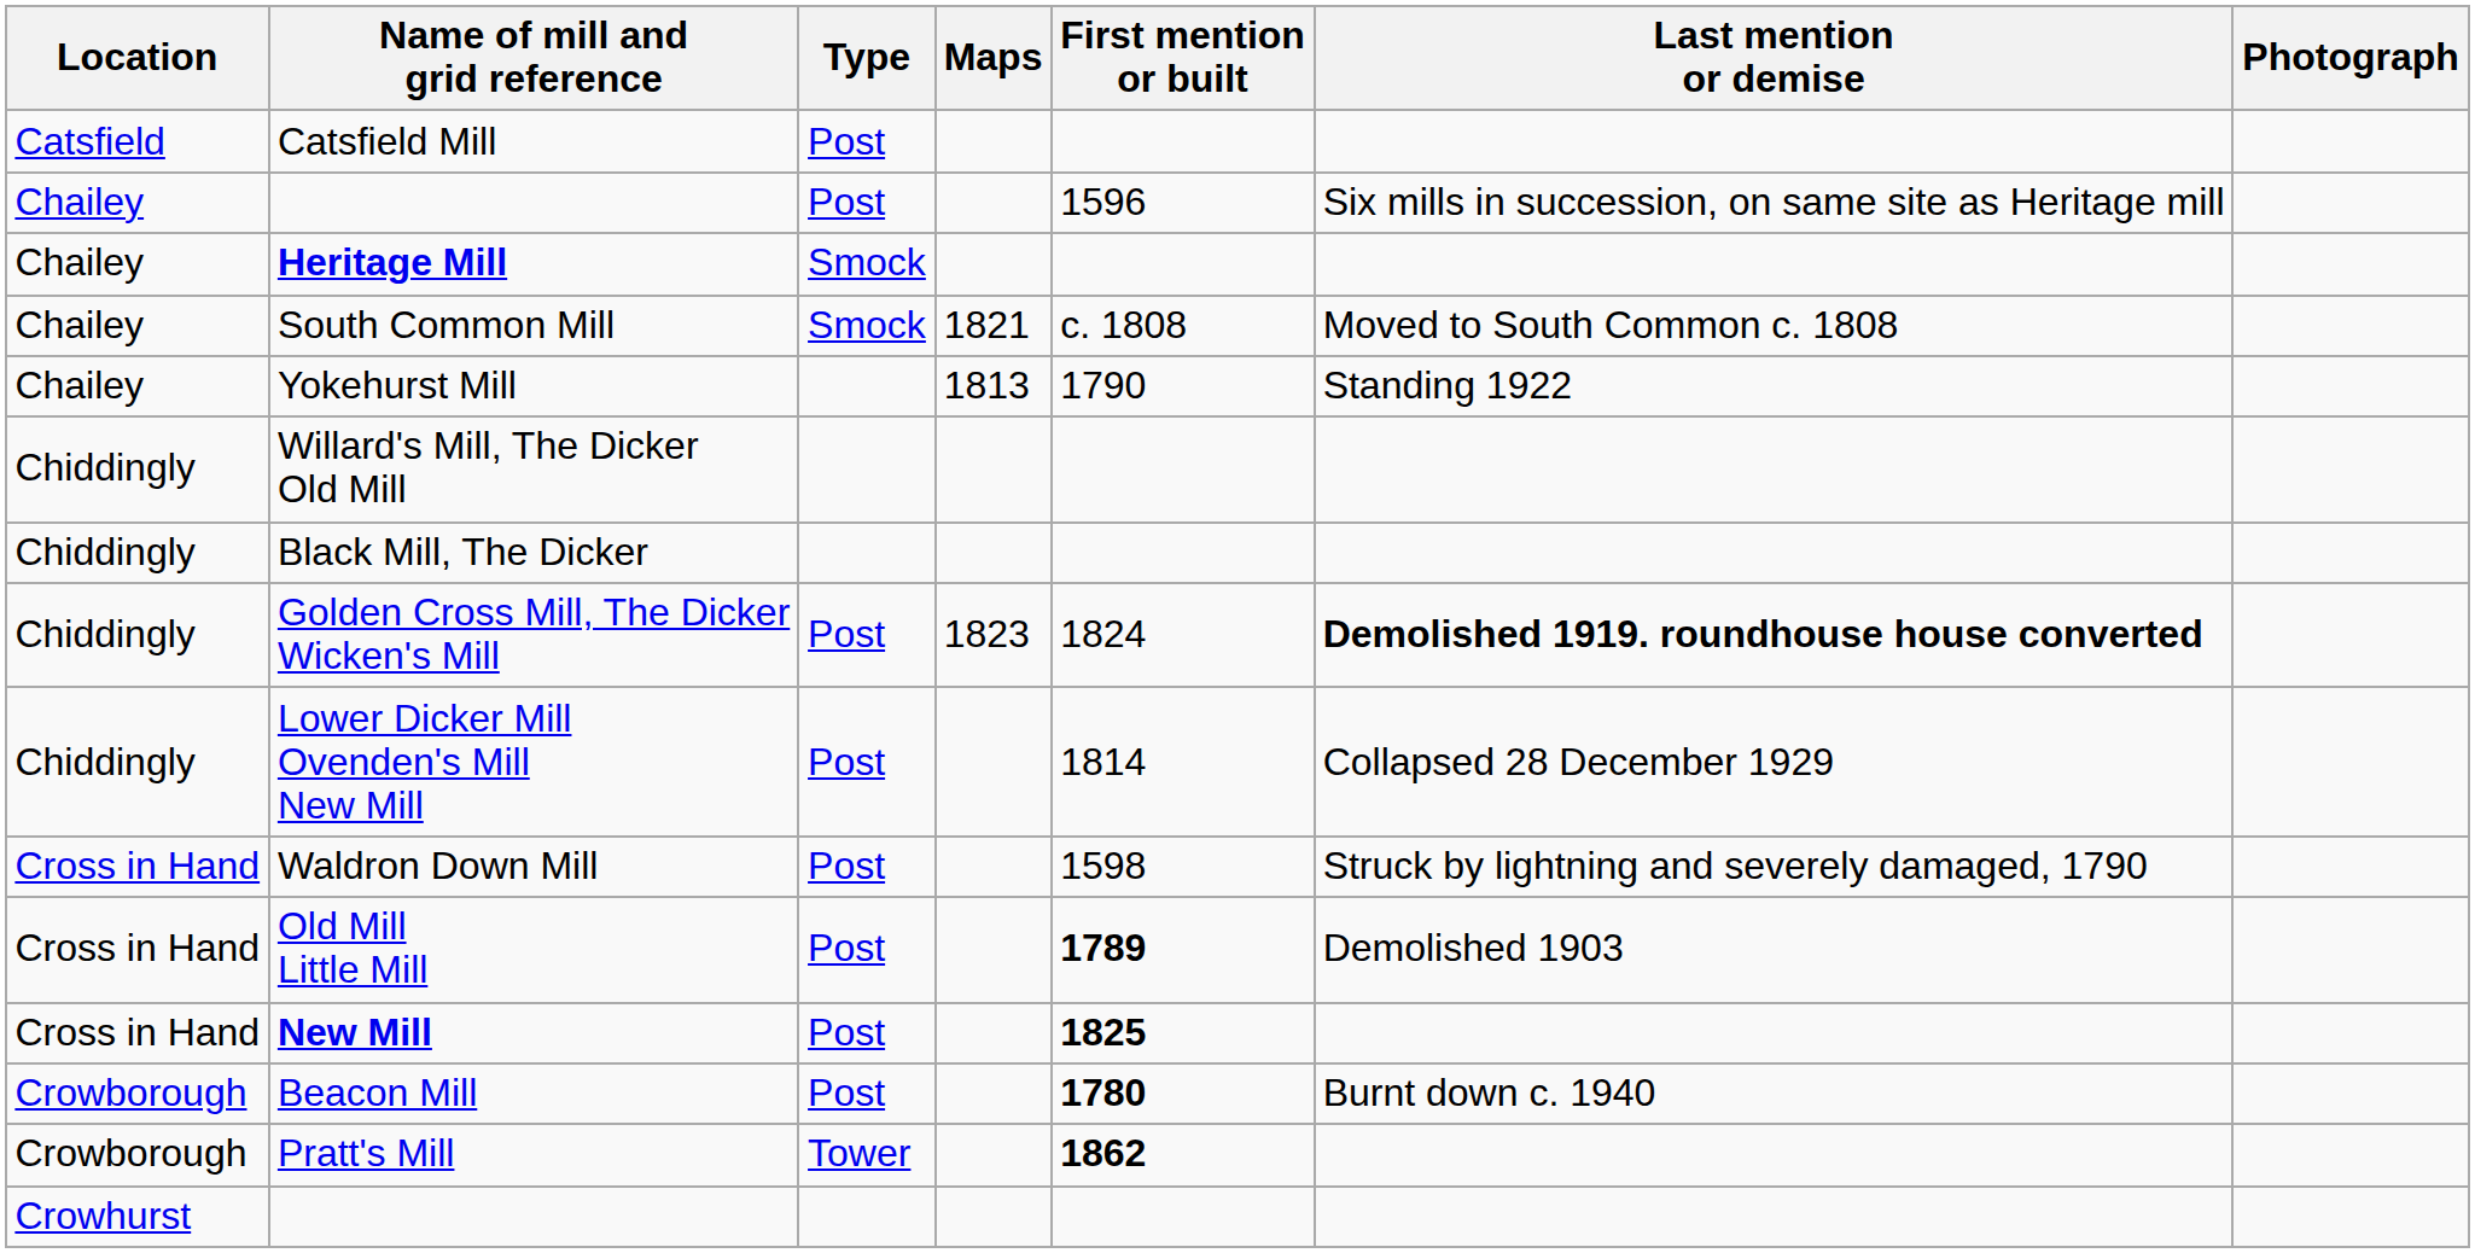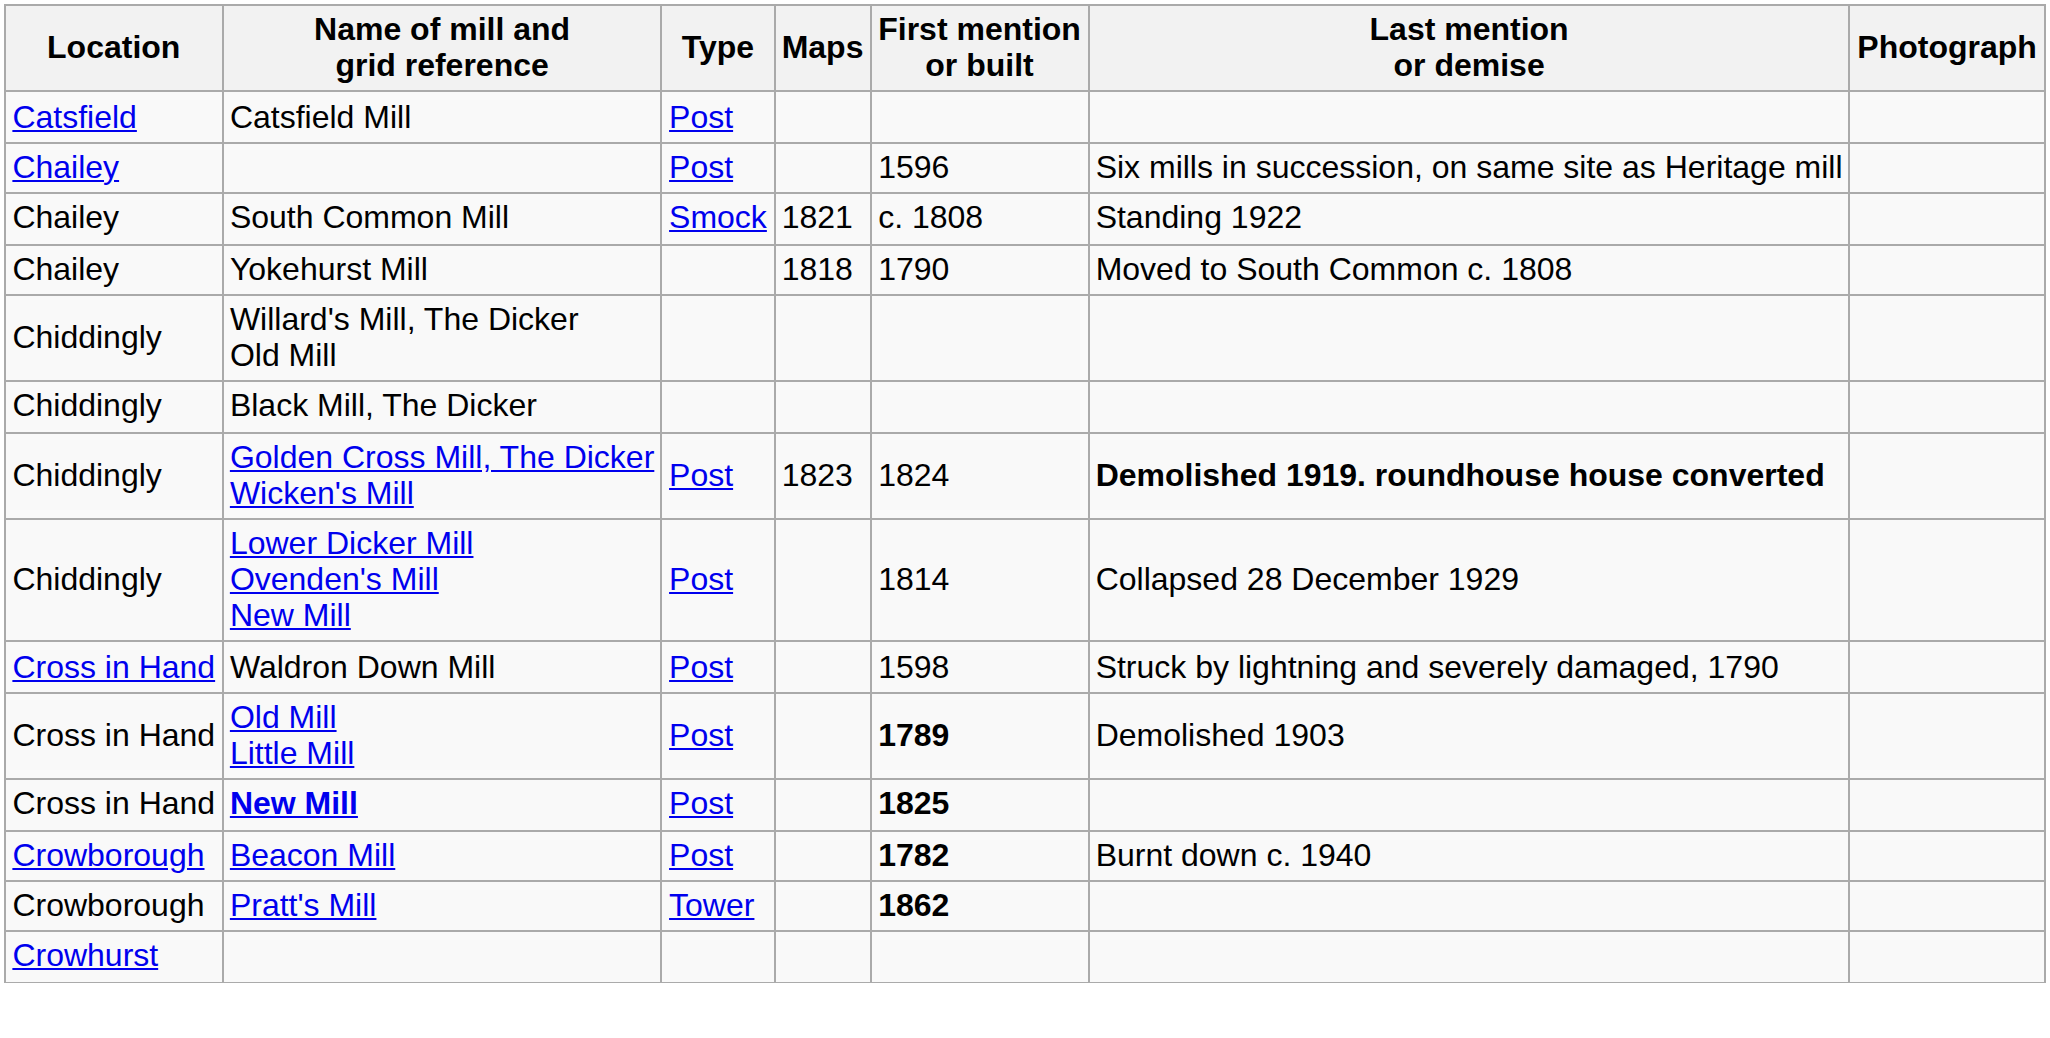 <table class="wikitable">
 <tr>
 <th>Location</th>
 <th>Name of mill and<br>grid reference</th>
 <th>Type</th>
 <th>Maps</th>
 <th>First mention<br>or built</th>
 <th>Last mention<br> or demise</th>
 <th>Photograph</th>
 </tr>
 <tr>
 <td><a href='#'>Catsfield</a></td>
 <td>Catsfield Mill</td>
 <td><a href='#'>Post</a></td>
 <td></td>
 <td></td>
 <td></td>
 <td></td>
 </tr>
 <tr>
 <td><a href='#'>Chailey</a></td>
 <td></td>
 <td><a href='#'>Post</a></td>
 <td></td>
 <td>1596</td>
 <td>Six mills in succession, on same site as Heritage mill</td>
 <td></td>
 </tr>
 <tr>
 <td>Chailey</td>
-<td><strong><a href='#'>Heritage Mill</a></strong><br></td>
-<td><a href='#'>Smock</a></td>
-<td></td>
-<td></td>
-<td></td>
-<td></td>
-</tr>
-<tr>
-<td>Chailey</td>
 <td>South Common Mill</td>
 <td><a href='#'>Smock</a><br></td>
 <td>1821</td>
 <td>c. 1808</td>
-<td>Moved to South Common c. 1808</td>
+<td>Standing 1922<br></td>
 <td></td>
 </tr>
 <tr>
 <td>Chailey</td>
 <td>Yokehurst Mill</td>
 <td></td>
-<td>1813</td>
+<td>1818</td>
 <td>1790</td>
-<td>Standing 1922<br></td>
+<td>Moved to South Common c. 1808</td>
 <td></td>
 </tr>
 <tr>
 <td>Chiddingly</td>
 <td>Willard's Mill, The Dicker<br>Old Mill</td>
 <td></td>
 <td></td>
 <td></td>
 <td></td>
 <td></td>
 </tr>
 <tr>
 <td>Chiddingly</td>
 <td>Black Mill, The Dicker</td>
 <td></td>
 <td></td>
 <td></td>
 <td></td>
 <td></td>
 </tr>
 <tr>
 <td>Chiddingly</td>
 <td><a href='#'>Golden Cross Mill, The Dicker<br>Wicken's Mill</a><br></td>
 <td><a href='#'>Post</a></td>
 <td>1823</td>
 <td>1824</td>
 <td><strong>Demolished 1919. roundhouse house converted<br></strong></td>
 <td></td>
 </tr>
 <tr>
 <td>Chiddingly</td>
 <td><a href='#'>Lower Dicker Mill<br>Ovenden's Mill<br>New Mill</a></td>
 <td><a href='#'>Post</a></td>
 <td></td>
 <td>1814</td>
 <td>Collapsed 28 December 1929</td>
 <td></td>
 </tr>
 <tr>
 <td><a href='#'>Cross in Hand</a></td>
 <td>Waldron Down Mill<br></td>
 <td><a href='#'>Post</a></td>
 <td></td>
 <td>1598</td>
 <td>Struck by lightning and severely damaged, 1790</td>
 <td></td>
 </tr>
 <tr>
 <td>Cross in Hand</td>
 <td><a href='#'>Old Mill<br>Little Mill</a><br></td>
 <td><a href='#'>Post</a></td>
 <td></td>
 <td><strong>1789</strong></td>
 <td>Demolished 1903<br></td>
 <td></td>
 </tr>
 <tr>
 <td>Cross in Hand</td>
 <td><strong><a href='#'>New Mill</a></strong><br></td>
 <td><a href='#'>Post</a></td>
 <td></td>
 <td><strong>1825</strong></td>
 <td></td>
 <td></td>
 </tr>
 <tr>
 <td><a href='#'>Crowborough</a></td>
 <td><a href='#'>Beacon Mill</a></td>
 <td><a href='#'>Post</a></td>
 <td></td>
-<td><strong>1780</strong></td>
+<td><strong>1782</strong></td>
 <td>Burnt down c. 1940</td>
 <td></td>
 </tr>
 <tr>
 <td>Crowborough</td>
 <td><a href='#'>Pratt's Mill</a><br></td>
 <td><a href='#'>Tower</a></td>
 <td></td>
 <td><strong>1862</strong></td>
 <td></td>
 <td></td>
 </tr>
 <tr>
 <td><a href='#'>Crowhurst</a></td>
 <td></td>
 <td></td>
 <td></td>
 <td></td>
 <td></td>
 <td></td>
 </tr>
 </table>
